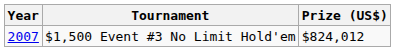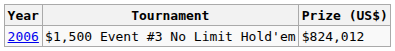 <table class="wikitable">
 <tr>
 <th>Year</th>
 <th>Tournament</th>
 <th>Prize (US$)</th>
 </tr>
 <tr>
-<td><a href='#'>2007</a></td>
+<td><a href='#'>2006</a></td>
 <td>$1,500 Event #3 No Limit Hold'em</td>
 <td>$824,012</td>
 </tr>
 </table>
